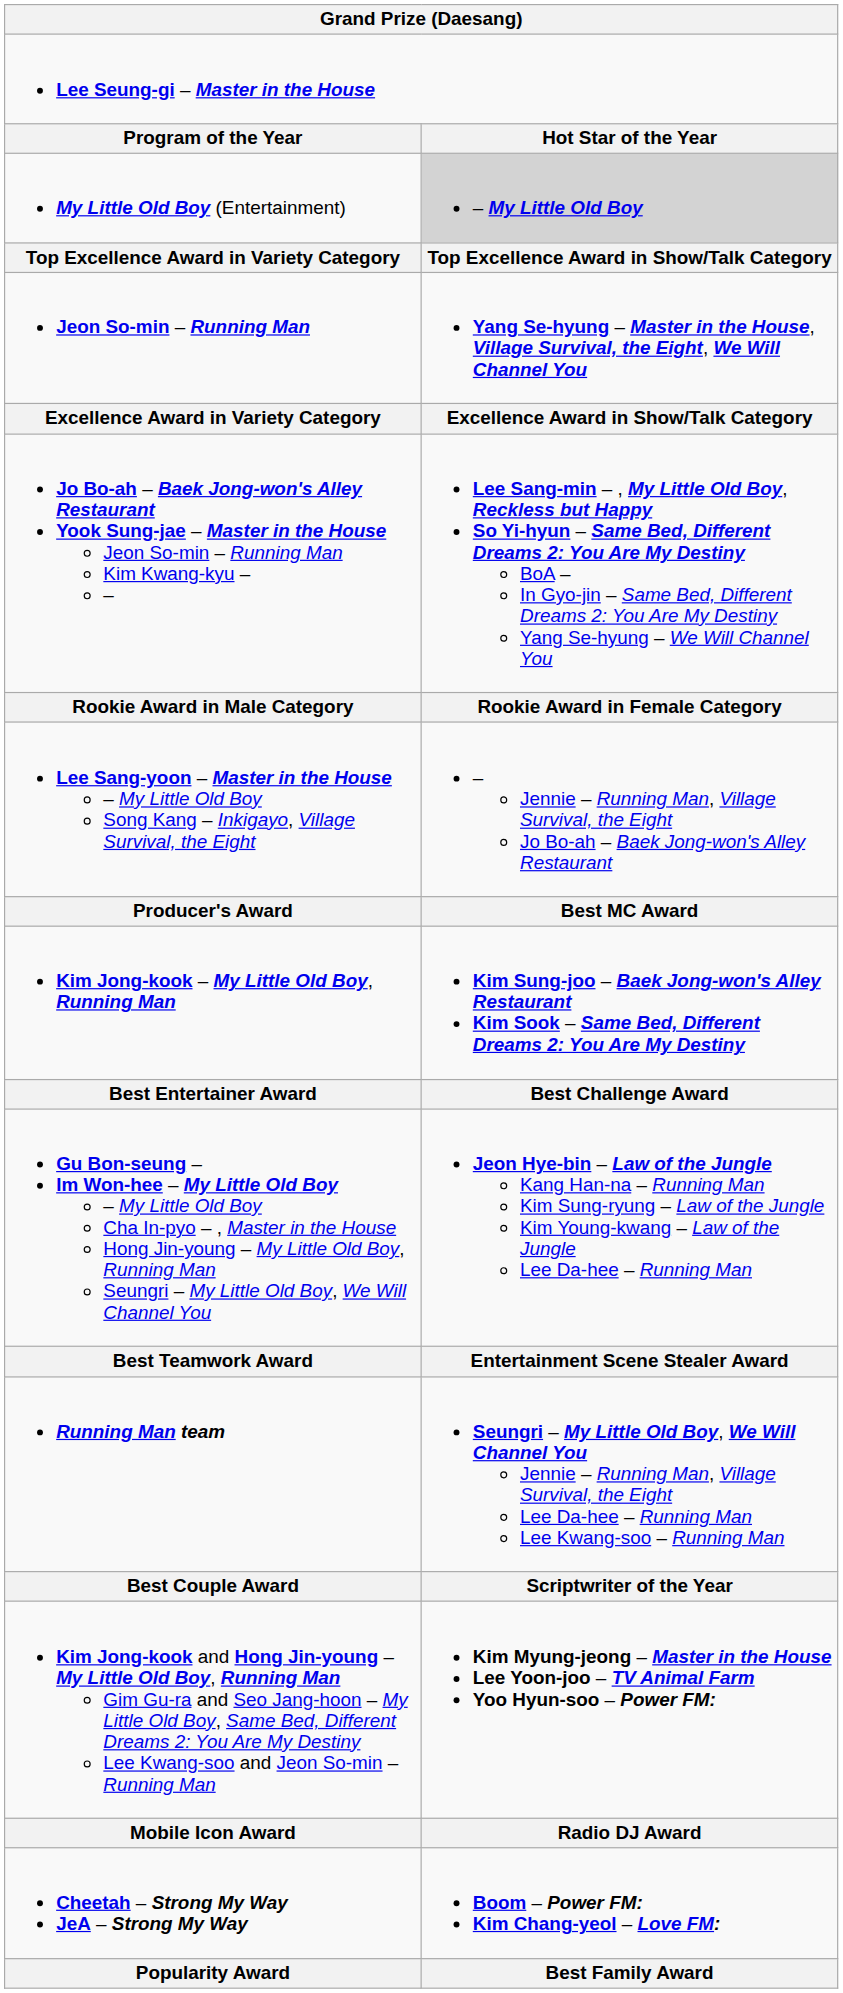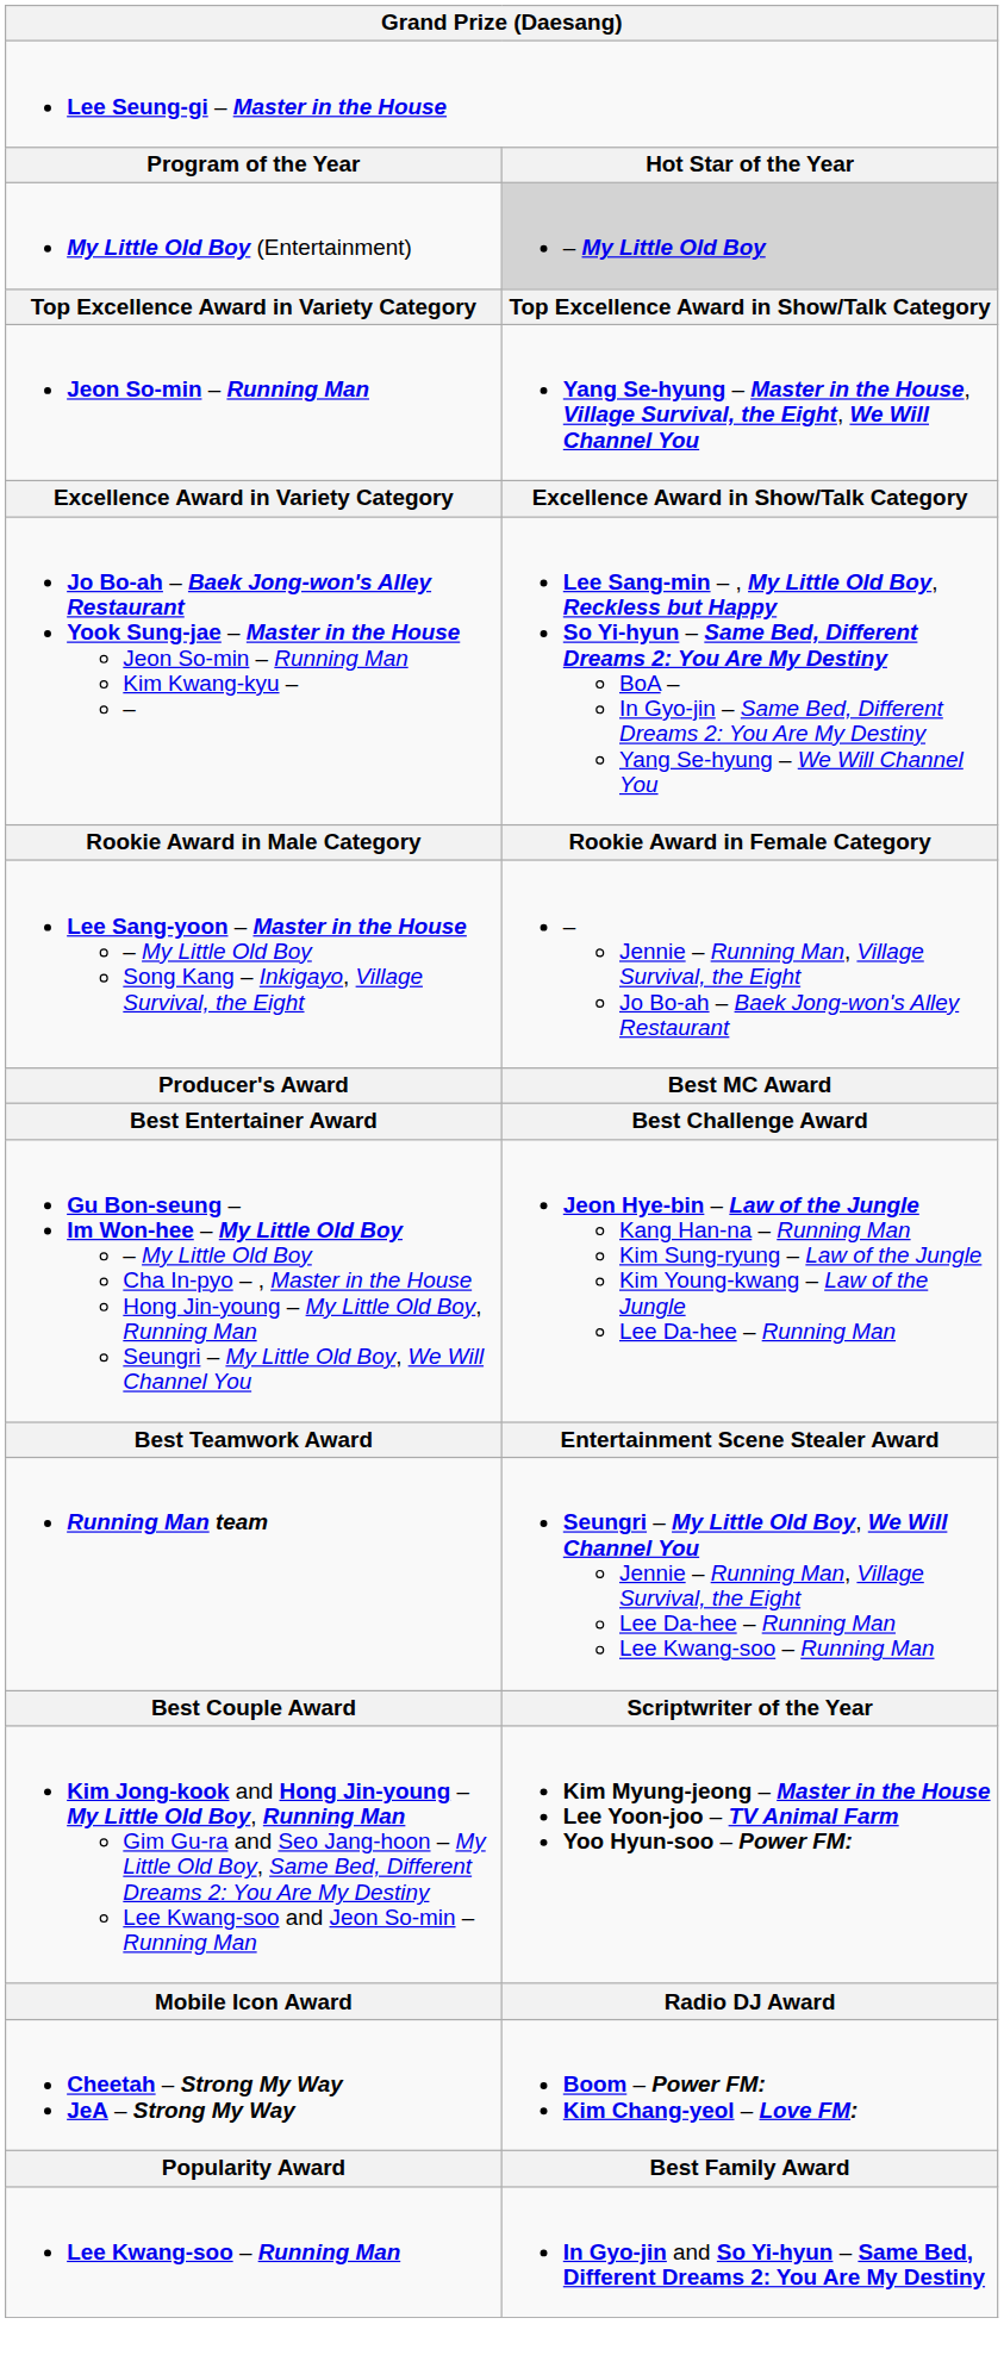 <table class="wikitable" style="width:80%;">
 <tr>
 <th colspan="2">Grand Prize (Daesang)</th>
 </tr>
 <tr>
 <td colspan="2" valign="top"><br><ul><li><strong><a href='#'>Lee Seung-gi</a></strong> – <strong><em><a href='#'>Master in the House</a></em></strong></li></ul></td>
 </tr>
 <tr>
 <th width="50%">Program of the Year</th>
 <th width="50%">Hot Star of the Year</th>
 </tr>
 <tr>
 <td valign="top"><br><ul><li><strong><em><a href='#'>My Little Old Boy</a></em></strong> (Entertainment)</li></ul></td>
 <td valign="top" style="background: lightgrey;"><br><ul><li><strong></strong> – <strong><em><a href='#'>My Little Old Boy</a></em></strong></li></ul></td>
 </tr>
 <tr>
 <th>Top Excellence Award in Variety Category</th>
 <th>Top Excellence Award in Show/Talk Category</th>
 </tr>
 <tr>
 <td valign="top"><br><ul><li><strong><a href='#'>Jeon So-min</a></strong> – <strong><em><a href='#'>Running Man</a></em></strong></li></ul></td>
 <td valign="top"><br><ul><li><strong><a href='#'>Yang Se-hyung</a></strong> – <strong><em><a href='#'>Master in the House</a></em></strong>, <strong><em><a href='#'>Village Survival, the Eight</a></em></strong>, <strong><em><a href='#'>We Will Channel You</a></em></strong></li></ul></td>
 </tr>
 <tr>
 <th>Excellence Award in Variety Category</th>
 <th>Excellence Award in Show/Talk Category</th>
 </tr>
 <tr>
 <td valign="top"><br><ul><li><strong><a href='#'>Jo Bo-ah</a></strong> – <strong><em><a href='#'>Baek Jong-won's Alley Restaurant</a></em></strong></li><li><strong><a href='#'>Yook Sung-jae</a></strong> – <strong><em><a href='#'>Master in the House</a></em></strong><ul><li><a href='#'>Jeon So-min</a> – <em><a href='#'>Running Man</a></em></li><li><a href='#'>Kim Kwang-kyu</a> – <strong><em></em></strong></li><li> – <strong><em></em></strong></li></ul></li></ul></td>
 <td valign="top"><br><ul><li><strong><a href='#'>Lee Sang-min</a></strong> – <strong><em></em></strong>, <strong><em><a href='#'>My Little Old Boy</a></em></strong>, <strong><em><a href='#'>Reckless but Happy</a></em></strong></li><li><strong><a href='#'>So Yi-hyun</a></strong> – <strong><em><a href='#'>Same Bed, Different Dreams 2: You Are My Destiny</a></em></strong><ul><li><a href='#'>BoA</a> – <em></em></li><li><a href='#'>In Gyo-jin</a> – <em><a href='#'>Same Bed, Different Dreams 2: You Are My Destiny</a></em></li><li><a href='#'>Yang Se-hyung</a> – <em><a href='#'>We Will Channel You</a></em></li></ul></li></ul></td>
 </tr>
 <tr>
 <th>Rookie Award in Male Category</th>
 <th>Rookie Award in Female Category</th>
 </tr>
 <tr>
 <td valign="top"><br><ul><li><strong><a href='#'>Lee Sang-yoon</a></strong> – <strong><em><a href='#'>Master in the House</a></em></strong><ul><li> – <em><a href='#'>My Little Old Boy</a></em></li><li><a href='#'>Song Kang</a> – <em><a href='#'>Inkigayo</a></em>, <em><a href='#'>Village Survival, the Eight</a></em></li></ul></li></ul></td>
 <td valign="top"><br><ul><li><strong></strong> – <strong><em></em></strong><ul><li><a href='#'>Jennie</a> – <em><a href='#'>Running Man</a></em>, <em><a href='#'>Village Survival, the Eight</a></em></li><li><a href='#'>Jo Bo-ah</a> – <em><a href='#'>Baek Jong-won's Alley Restaurant</a></em></li></ul></li></ul></td>
 </tr>
 <tr>
 <th>Producer's Award</th>
 <th>Best MC Award</th>
 </tr>
 <tr>
-<td valign="top"><br><ul><li><strong><a href='#'>Kim Jong-kook</a></strong> –  <strong><em><a href='#'>My Little Old Boy</a></em></strong>, <strong><em><a href='#'>Running Man</a></em></strong></li></ul></td>
-<td valign="top"><br><ul><li><strong><a href='#'>Kim Sung-joo</a></strong> – <strong><em><a href='#'>Baek Jong-won's Alley Restaurant</a></em></strong></li><li><strong><a href='#'>Kim Sook</a></strong> – <strong><em><a href='#'>Same Bed, Different Dreams 2: You Are My Destiny</a></em></strong></li></ul></td>
-</tr>
-<tr>
 <th>Best Entertainer Award</th>
 <th>Best Challenge Award</th>
 </tr>
 <tr>
 <td valign="top"><br><ul><li><strong><a href='#'>Gu Bon-seung</a></strong> – <strong><em></em></strong></li><li><strong><a href='#'>Im Won-hee</a></strong> – <strong><em><a href='#'>My Little Old Boy</a></em></strong><ul><li> – <em><a href='#'>My Little Old Boy</a></em></li><li><a href='#'>Cha In-pyo</a> – <em></em>, <em><a href='#'>Master in the House</a></em></li><li><a href='#'>Hong Jin-young</a> – <em><a href='#'>My Little Old Boy</a></em>, <em><a href='#'>Running Man</a></em></li><li><a href='#'>Seungri</a> – <em><a href='#'>My Little Old Boy</a></em>, <em><a href='#'>We Will Channel You</a></em></li></ul></li></ul></td>
 <td valign="top"><br><ul><li><strong><a href='#'>Jeon Hye-bin</a></strong> – <strong><em><a href='#'>Law of the Jungle</a></em></strong><ul><li><a href='#'>Kang Han-na</a> – <em><a href='#'>Running Man</a></em></li><li><a href='#'>Kim Sung-ryung</a> – <em><a href='#'>Law of the Jungle</a></em></li><li><a href='#'>Kim Young-kwang</a> – <em><a href='#'>Law of the Jungle</a></em></li><li><a href='#'>Lee Da-hee</a> – <em><a href='#'>Running Man</a></em></li></ul></li></ul></td>
 </tr>
 <tr>
 <th>Best Teamwork Award</th>
 <th>Entertainment Scene Stealer Award</th>
 </tr>
 <tr>
 <td valign="top"><br><ul><li><strong><em><a href='#'>Running Man</a> team</em></strong></li></ul></td>
 <td valign="top"><br><ul><li><strong><a href='#'>Seungri</a></strong> – <strong><em><a href='#'>My Little Old Boy</a></em></strong>, <strong><em><a href='#'>We Will Channel You</a></em></strong><ul><li><a href='#'>Jennie</a> – <em><a href='#'>Running Man</a></em>, <em><a href='#'>Village Survival, the Eight</a></em></li><li><a href='#'>Lee Da-hee</a> – <em><a href='#'>Running Man</a></em></li><li><a href='#'>Lee Kwang-soo</a> – <em><a href='#'>Running Man</a></em></li></ul></li></ul></td>
 </tr>
 <tr>
 <th>Best Couple Award</th>
 <th>Scriptwriter of the Year</th>
 </tr>
 <tr>
 <td valign="top"><br><ul><li><strong><a href='#'>Kim Jong-kook</a></strong> and <strong><a href='#'>Hong Jin-young</a></strong> – <strong><em><a href='#'>My Little Old Boy</a></em></strong>, <strong><em><a href='#'>Running Man</a></em></strong><ul><li><a href='#'>Gim Gu-ra</a> and <a href='#'>Seo Jang-hoon</a> – <em><a href='#'>My Little Old Boy</a></em>, <em><a href='#'>Same Bed, Different Dreams 2: You Are My Destiny</a></em></li><li><a href='#'>Lee Kwang-soo</a> and <a href='#'>Jeon So-min</a> – <em><a href='#'>Running Man</a></em></li></ul></li></ul></td>
 <td valign="top"><br><ul><li><strong>Kim Myung-jeong</strong> – <strong><em><a href='#'>Master in the House</a></em></strong></li><li><strong>Lee Yoon-joo</strong> – <strong><em><a href='#'>TV Animal Farm</a></em></strong></li><li><strong>Yoo Hyun-soo</strong> – <strong><em>Power FM: </em></strong></li></ul></td>
 </tr>
 <tr>
 <th>Mobile Icon Award</th>
 <th>Radio DJ Award</th>
 </tr>
 <tr>
 <td valign="top"><br><ul><li><strong><a href='#'>Cheetah</a></strong> – <strong><em>Strong My Way</em></strong></li><li><strong><a href='#'>JeA</a></strong> – <strong><em>Strong My Way</em></strong></li></ul></td>
 <td valign="top"><br><ul><li><strong><a href='#'>Boom</a></strong> – <strong><em>Power FM: </em></strong></li><li><strong><a href='#'>Kim Chang-yeol</a></strong> – <strong><em><a href='#'>Love FM</a>: </em></strong></li></ul></td>
 </tr>
 <tr>
 <th>Popularity Award</th>
 <th>Best Family Award</th>
 </tr>
+<tr>
+<td valign="top"><br><ul><li><strong><a href='#'>Lee Kwang-soo</a></strong> – <strong><em><a href='#'>Running Man</a></em></strong></li></ul></td>
+<td valign="top"><br><ul><li><strong><a href='#'>In Gyo-jin</a></strong> and <strong><a href='#'>So Yi-hyun</a></strong> – <strong><a href='#'>Same Bed, Different Dreams 2: You Are My Destiny</a></strong></li></ul></td>
+</tr>
 </table>
